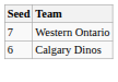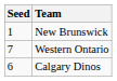 <table class="wikitable sortable" style="text-align: center;">
 <tr style="background:#efefef; text-align:center;">
 <th style="text-align:left">Seed</th>
 <th style="text-align:left">Team</th>
+</tr>
+<tr style="text-align:center">
+<td style="text-align:left">1</td>
+<td style="text-align:left">New Brunswick</td>
 </tr>
 <tr style="text-align:center">
 <td style="text-align:left">7</td>
 <td style="text-align:left">Western Ontario</td>
 </tr>
 <tr style="text-align:center">
 <td style="text-align:left">6</td>
 <td style="text-align:left">Calgary Dinos</td>
 </tr>
 </table>
